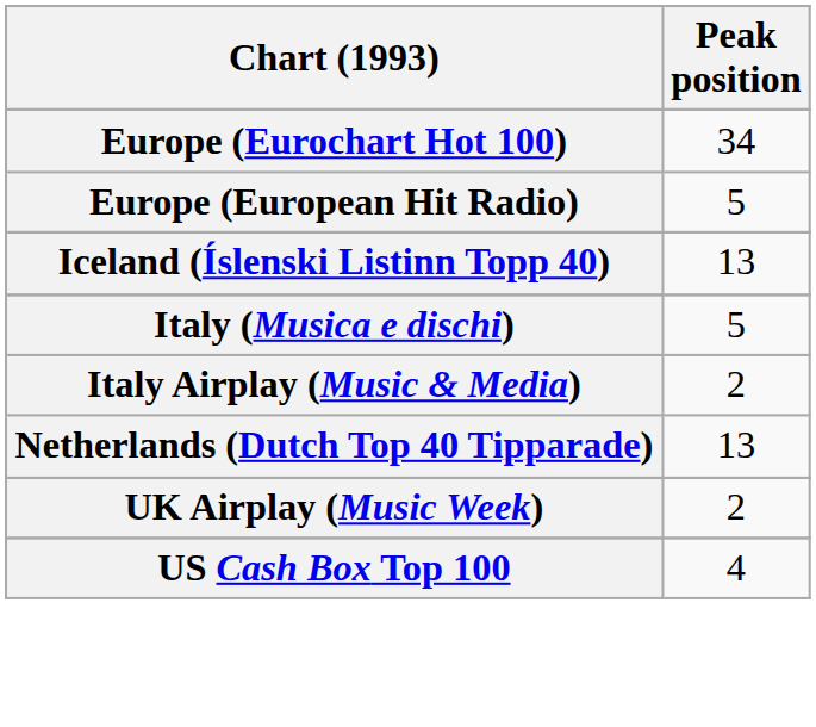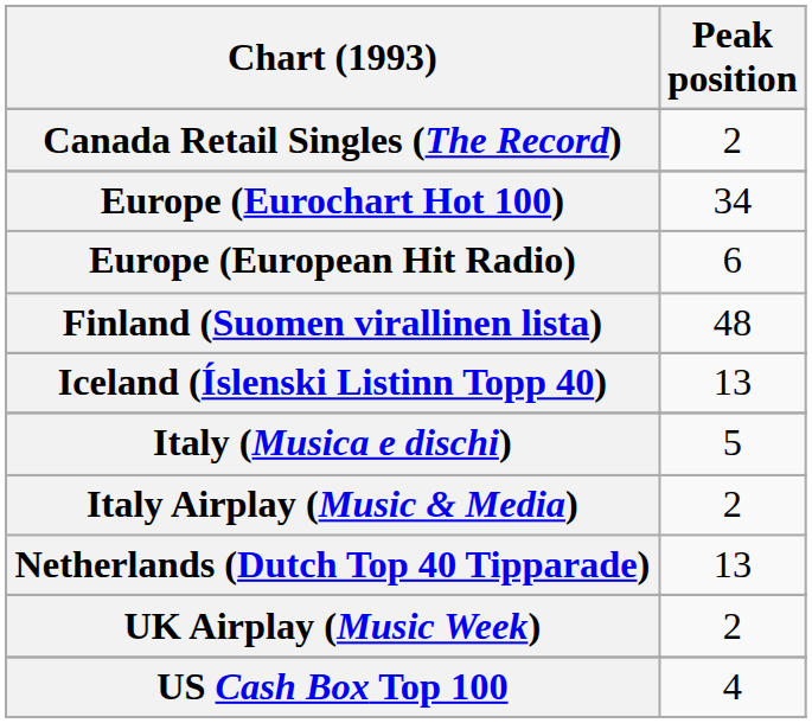 <table class="wikitable sortable plainrowheaders" style="text-align:center">
 <tr>
 <th>Chart (1993)</th>
 <th>Peak<br>position</th>
 </tr>
 <tr>
 </tr>
 <tr>
 </tr>
 <tr>
+<th scope="row">Canada Retail Singles (<em><a href='#'>The Record</a></em>)</th>
+<td>2</td>
+</tr>
+<tr>
 </tr>
 <tr>
 <th scope="row">Europe (<a href='#'>Eurochart Hot 100</a>)</th>
 <td>34</td>
 </tr>
 <tr>
 <th scope="row">Europe (European Hit Radio)</th>
-<td>5</td>
+<td>6</td>
+</tr>
+<tr>
+<th scope="row">Finland (<a href='#'>Suomen virallinen lista</a>)</th>
+<td>48</td>
 </tr>
 <tr>
 </tr>
 <tr>
 </tr>
 <tr>
 <th scope="row">Iceland (<a href='#'>Íslenski Listinn Topp 40</a>)</th>
 <td>13</td>
 </tr>
 <tr>
 </tr>
 <tr>
 <th scope="row">Italy (<em><a href='#'>Musica e dischi</a></em>)</th>
 <td>5</td>
 </tr>
 <tr>
 <th scope="row">Italy Airplay (<em><a href='#'>Music & Media</a></em>)</th>
 <td>2</td>
 </tr>
 <tr>
 <th scope="row">Netherlands (<a href='#'>Dutch Top 40 Tipparade</a>)</th>
 <td>13</td>
 </tr>
 <tr>
 </tr>
 <tr>
 </tr>
 <tr>
 </tr>
 <tr>
 <th scope="row">UK Airplay (<em><a href='#'>Music Week</a></em>)</th>
 <td>2</td>
 </tr>
 <tr>
 </tr>
 <tr>
 </tr>
 <tr>
 </tr>
 <tr>
 </tr>
 <tr>
 <th scope="row">US <a href='#'><em>Cash Box</em> Top 100</a></th>
 <td>4</td>
 </tr>
 </table>
